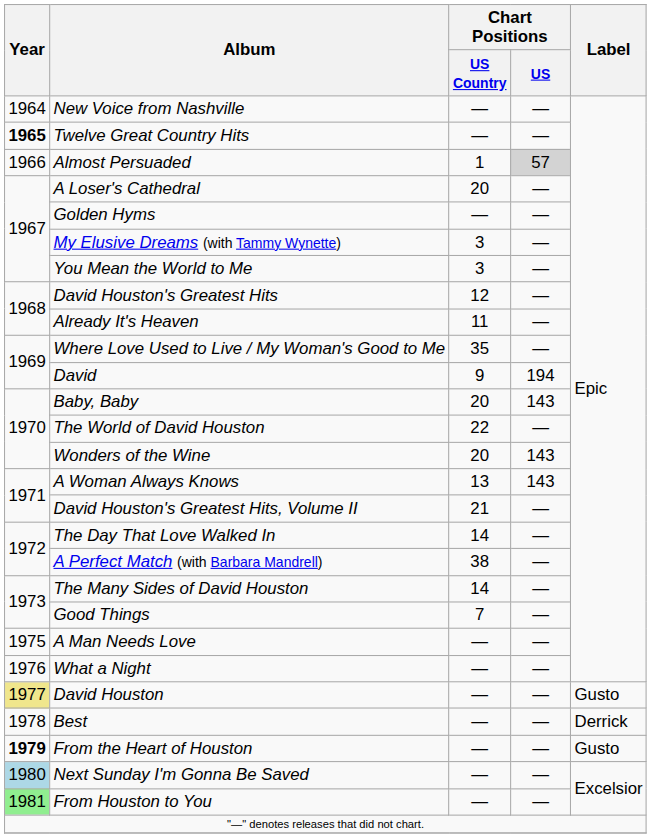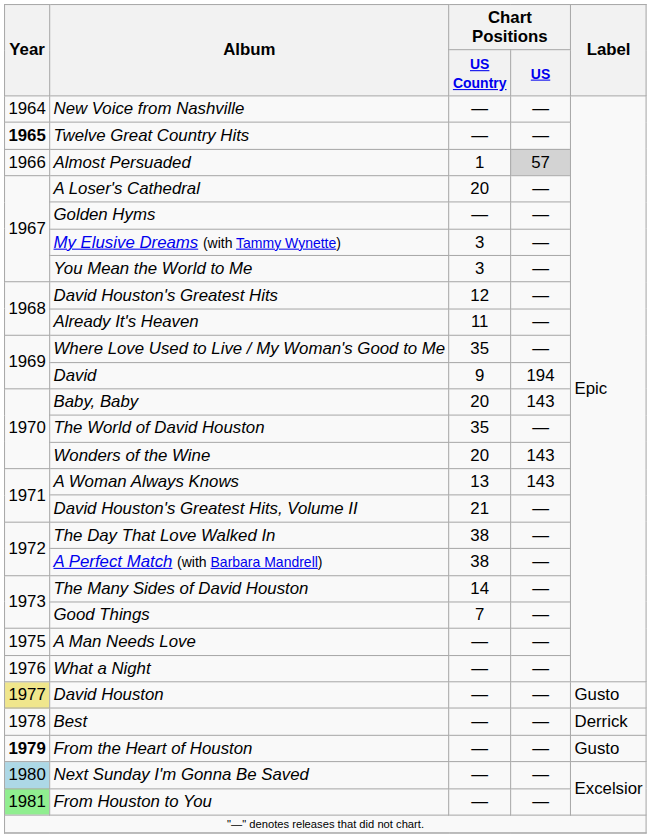 <table class="wikitable">
 <tr>
 <th rowspan="2">Year</th>
 <th rowspan="2">Album</th>
 <th colspan="2">Chart Positions</th>
 <th rowspan="2">Label</th>
 </tr>
 <tr>
 <th width="50"><small><a href='#'>US Country</a></small></th>
 <th width="50"><small><a href='#'>US</a></small></th>
 </tr>
 <tr>
 <td>1964</td>
 <td><em>New Voice from Nashville</em></td>
 <td align="center">—</td>
 <td align="center">—</td>
 <td rowspan="22">Epic</td>
 </tr>
 <tr>
 <td><strong>1965</strong></td>
 <td><em>Twelve Great Country Hits</em></td>
 <td align="center">—</td>
 <td align="center">—</td>
 </tr>
 <tr>
 <td>1966</td>
 <td><em>Almost Persuaded</em></td>
 <td align="center">1</td>
 <td align="center" style="background: lightgrey;">57</td>
 </tr>
 <tr>
 <td rowspan="4">1967</td>
 <td><em>A Loser's Cathedral</em></td>
 <td align="center">20</td>
 <td align="center">—</td>
 </tr>
 <tr>
 <td><em>Golden Hyms</em></td>
 <td align="center">—</td>
 <td align="center">—</td>
 </tr>
 <tr>
 <td><em><a href='#'>My Elusive Dreams</a></em> <small>(with <a href='#'>Tammy Wynette</a>)</small></td>
 <td align="center">3</td>
 <td align="center">—</td>
 </tr>
 <tr>
 <td><em>You Mean the World to Me</em></td>
 <td align="center">3</td>
 <td align="center">—</td>
 </tr>
 <tr>
 <td rowspan="2">1968</td>
 <td><em>David Houston's Greatest Hits</em></td>
 <td align="center">12</td>
 <td align="center">—</td>
 </tr>
 <tr>
 <td><em>Already It's Heaven</em></td>
 <td align="center">11</td>
 <td align="center">—</td>
 </tr>
 <tr>
 <td rowspan="2">1969</td>
 <td><em>Where Love Used to Live / My Woman's Good to Me</em></td>
 <td align="center">35</td>
 <td align="center">—</td>
 </tr>
 <tr>
 <td><em>David</em></td>
 <td align="center">9</td>
 <td align="center">194</td>
 </tr>
 <tr>
 <td rowspan="3">1970</td>
 <td><em>Baby, Baby</em></td>
 <td align="center">20</td>
 <td align="center">143</td>
 </tr>
 <tr>
 <td><em>The World of David Houston</em></td>
-<td align="center">22</td>
+<td align="center">35</td>
 <td align="center">—</td>
 </tr>
 <tr>
 <td><em>Wonders of the Wine</em></td>
 <td align="center">20</td>
 <td align="center">143</td>
 </tr>
 <tr>
 <td rowspan="2">1971</td>
 <td><em>A Woman Always Knows</em></td>
 <td align="center">13</td>
 <td align="center">143</td>
 </tr>
 <tr>
 <td><em>David Houston's Greatest Hits, Volume II</em></td>
 <td align="center">21</td>
 <td align="center">—</td>
 </tr>
 <tr>
 <td rowspan="2">1972</td>
 <td><em>The Day That Love Walked In</em></td>
-<td align="center">14</td>
+<td align="center">38</td>
 <td align="center">—</td>
 </tr>
 <tr>
 <td><em><a href='#'>A Perfect Match</a></em> <small>(with <a href='#'>Barbara Mandrell</a>)</small></td>
 <td align="center">38</td>
 <td align="center">—</td>
 </tr>
 <tr>
 <td rowspan="2">1973</td>
 <td><em>The Many Sides of David Houston</em></td>
 <td align="center">14</td>
 <td align="center">—</td>
 </tr>
 <tr>
 <td><em>Good Things</em></td>
 <td align="center">7</td>
 <td align="center">—</td>
 </tr>
 <tr>
 <td>1975</td>
 <td><em>A Man Needs Love</em></td>
 <td align="center">—</td>
 <td align="center">—</td>
 </tr>
 <tr>
 <td>1976</td>
 <td><em>What a Night</em></td>
 <td align="center">—</td>
 <td align="center">—</td>
 </tr>
 <tr>
 <td style="background: khaki;">1977</td>
 <td><em>David Houston</em></td>
 <td align="center">—</td>
 <td align="center">—</td>
 <td>Gusto</td>
 </tr>
 <tr>
 <td>1978</td>
 <td><em>Best</em></td>
 <td align="center">—</td>
 <td align="center">—</td>
 <td>Derrick</td>
 </tr>
 <tr>
 <td><strong>1979</strong></td>
 <td><em>From the Heart of Houston</em></td>
 <td align="center">—</td>
 <td align="center">—</td>
 <td>Gusto</td>
 </tr>
 <tr>
 <td style="background: lightblue;">1980</td>
 <td><em>Next Sunday I'm Gonna Be Saved</em></td>
 <td align="center">—</td>
 <td align="center">—</td>
 <td rowspan="2">Excelsior</td>
 </tr>
 <tr>
 <td style="background: lightgreen;">1981</td>
 <td><em>From Houston to You</em></td>
 <td align="center">—</td>
 <td align="center">—</td>
 </tr>
 <tr>
 <td align="center" colspan="5" style="font-size: 8pt">"—" denotes releases that did not chart.</td>
 </tr>
 <tr>
 </tr>
 </table>
